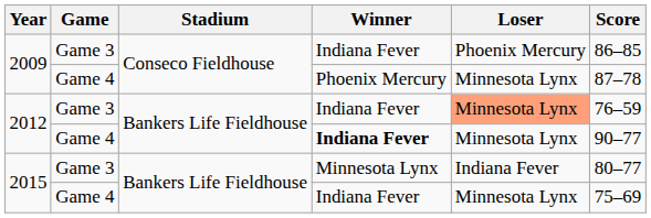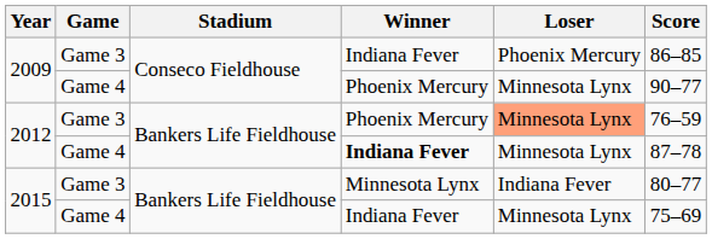 <table class="wikitable sortable">
 <tr>
 <th>Year</th>
 <th>Game</th>
 <th>Stadium</th>
 <th>Winner</th>
 <th>Loser</th>
 <th>Score</th>
 </tr>
 <tr>
 <td rowspan=2>2009</td>
 <td>Game 3</td>
 <td rowspan=2>Conseco Fieldhouse</td>
 <td>Indiana Fever</td>
 <td>Phoenix Mercury</td>
 <td>86–85</td>
 </tr>
 <tr>
 <td>Game 4</td>
 <td>Phoenix Mercury</td>
 <td>Minnesota Lynx</td>
-<td>87–78</td>
+<td>90–77</td>
 </tr>
 <tr>
 <td rowspan=2>2012</td>
 <td>Game 3</td>
 <td rowspan=2>Bankers Life Fieldhouse</td>
-<td>Indiana Fever</td>
+<td>Phoenix Mercury</td>
 <td style="background: lightsalmon;">Minnesota Lynx</td>
 <td>76–59</td>
 </tr>
 <tr>
 <td>Game 4</td>
 <td><strong>Indiana Fever</strong></td>
 <td>Minnesota Lynx</td>
-<td>90–77</td>
+<td>87–78</td>
 </tr>
 <tr>
 <td rowspan=2>2015</td>
 <td>Game 3</td>
 <td rowspan=2>Bankers Life Fieldhouse</td>
 <td>Minnesota Lynx</td>
 <td>Indiana Fever</td>
 <td>80–77</td>
 </tr>
 <tr>
 <td>Game 4</td>
 <td>Indiana Fever</td>
 <td>Minnesota Lynx</td>
 <td>75–69</td>
 </tr>
 </table>
